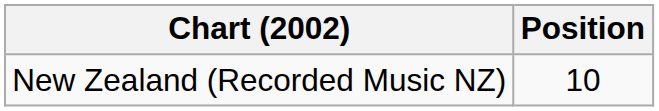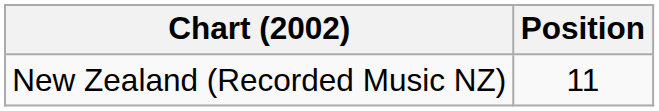 <table class="wikitable sortable">
 <tr>
 <th>Chart (2002)</th>
 <th>Position</th>
 </tr>
 <tr>
 <td align="left">New Zealand (Recorded Music NZ)</td>
-<td align="center">10</td>
+<td align="center">11</td>
 </tr>
 </table>
